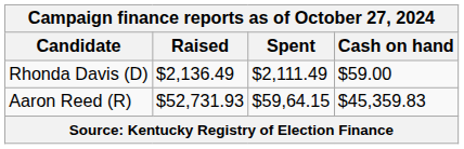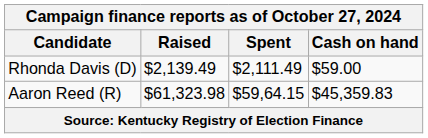 <table class="wikitable sortable">
 <tr>
 <th colspan=4>Campaign finance reports as of October 27, 2024</th>
 </tr>
 <tr style="text-align:center;">
 <th>Candidate</th>
 <th>Raised</th>
 <th>Spent</th>
 <th>Cash on hand</th>
 </tr>
 <tr>
 <td>Rhonda Davis (D)</td>
-<td>$2,136.49</td>
+<td>$2,139.49</td>
 <td>$2,111.49</td>
 <td>$59.00</td>
 </tr>
 <tr>
 <td>Aaron Reed (R)</td>
-<td>$52,731.93</td>
+<td>$61,323.98</td>
 <td>$59,64.15</td>
 <td>$45,359.83</td>
 </tr>
 <tr>
 <th colspan="4"><small>Source: Kentucky Registry of Election Finance</small></th>
 </tr>
 </table>
